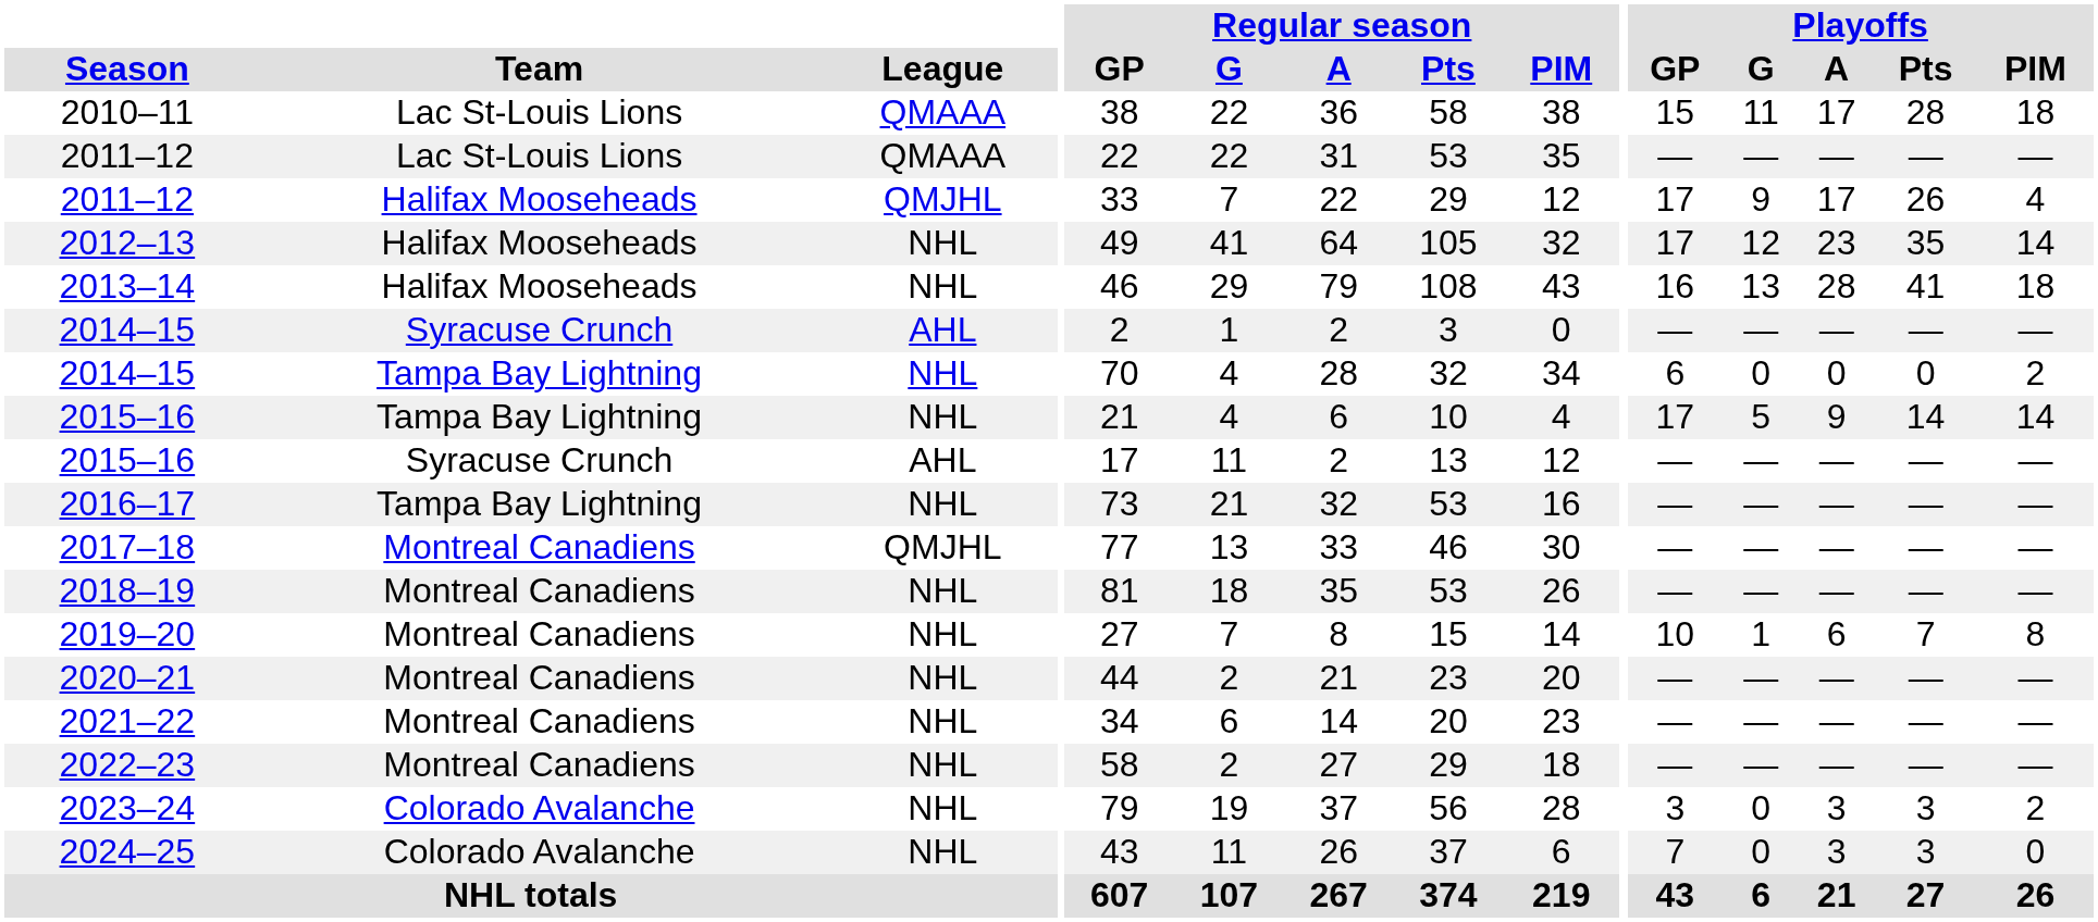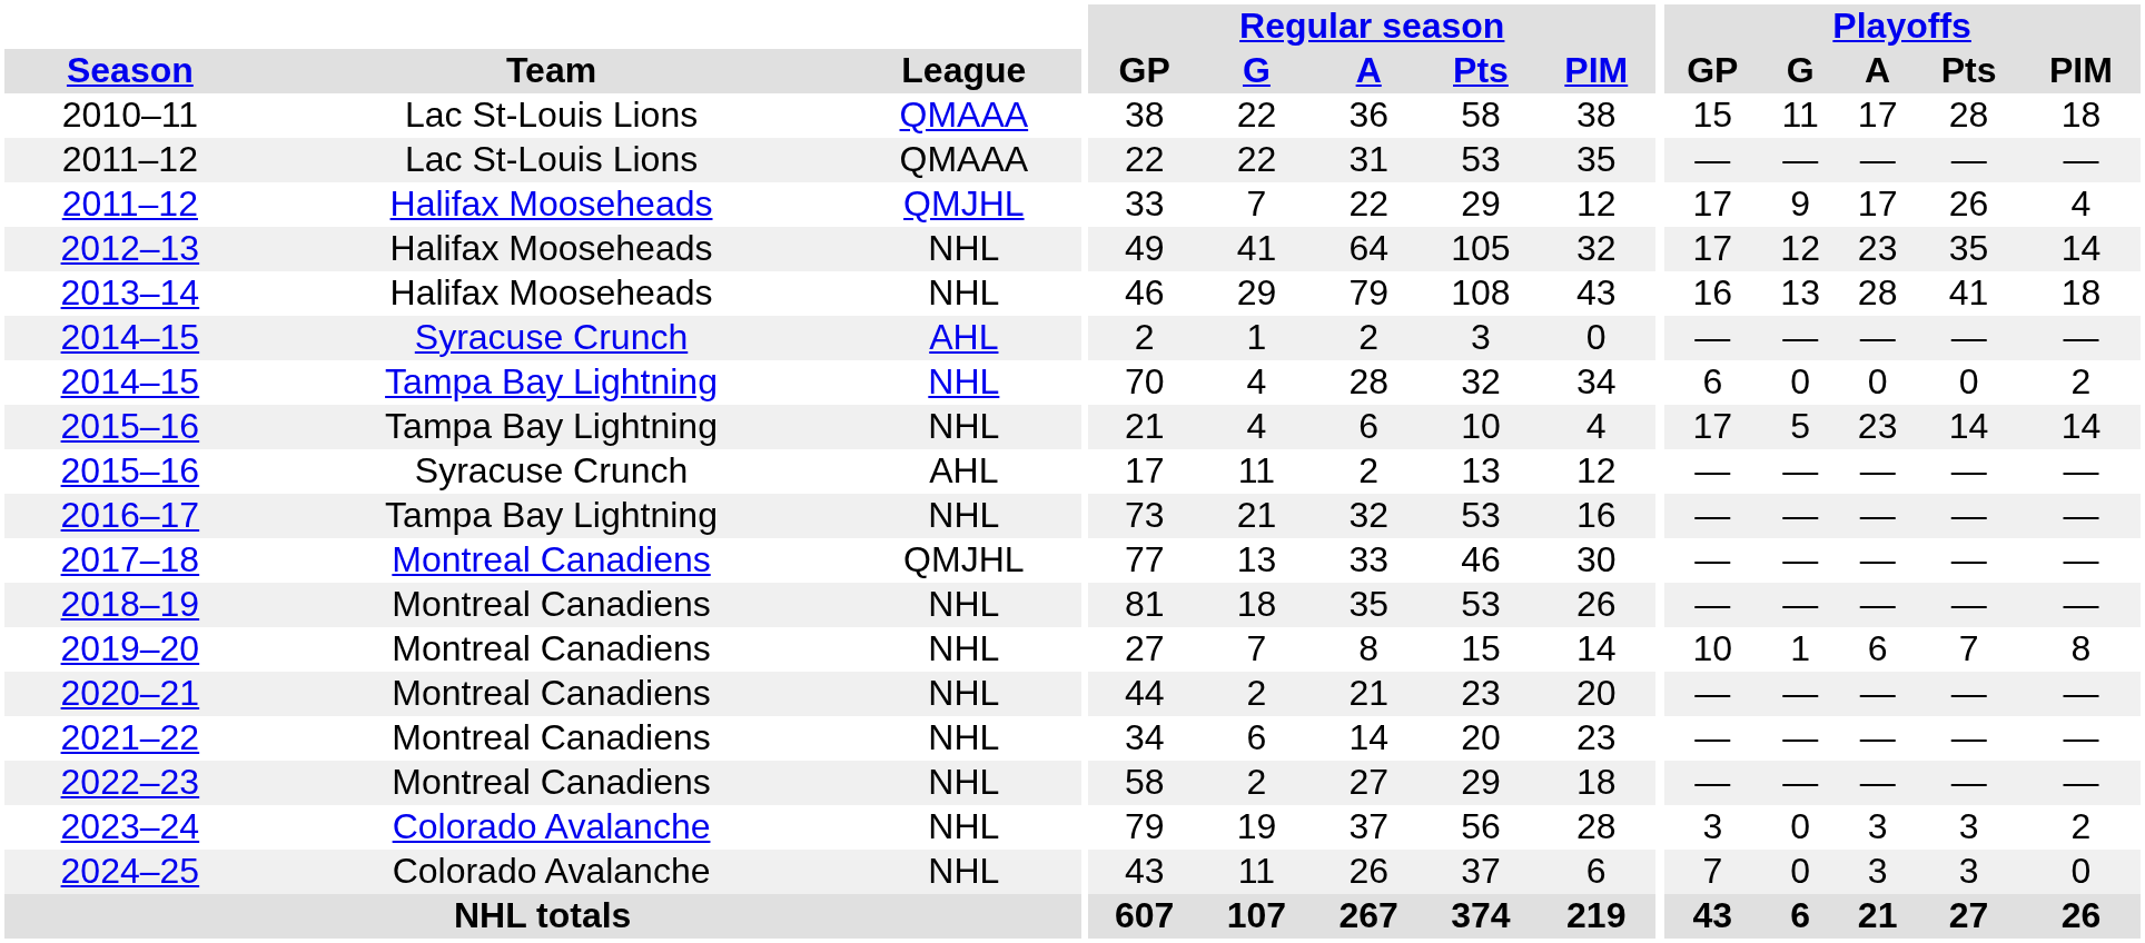 <table border="0" cellpadding="1" cellspacing="0" style="text-align:center; width:60em">
 <tr bgcolor="#e0e0e0">
 <th colspan="3" bgcolor="#ffffff"></th>
 <th rowspan="99" bgcolor="#ffffff"></th>
 <th colspan="5"><a href='#'>Regular season</a></th>
 <th rowspan="99" bgcolor="#ffffff"></th>
 <th colspan="5"><a href='#'>Playoffs</a></th>
 </tr>
 <tr bgcolor="#e0e0e0">
 <th><a href='#'>Season</a></th>
 <th>Team</th>
 <th>League</th>
 <th>GP</th>
 <th><a href='#'>G</a></th>
 <th><a href='#'>A</a></th>
 <th><a href='#'>Pts</a></th>
 <th><a href='#'>PIM</a></th>
 <th>GP</th>
 <th>G</th>
 <th>A</th>
 <th>Pts</th>
 <th>PIM</th>
 </tr>
 <tr>
 <td>2010–11</td>
 <td>Lac St-Louis Lions</td>
 <td><a href='#'>QMAAA</a></td>
 <td>38</td>
 <td>22</td>
 <td>36</td>
 <td>58</td>
 <td>38</td>
 <td>15</td>
 <td>11</td>
 <td>17</td>
 <td>28</td>
 <td>18</td>
 </tr>
 <tr bgcolor="#f0f0f0">
 <td>2011–12</td>
 <td>Lac St-Louis Lions</td>
 <td>QMAAA</td>
 <td>22</td>
 <td>22</td>
 <td>31</td>
 <td>53</td>
 <td>35</td>
 <td>—</td>
 <td>—</td>
 <td>—</td>
 <td>—</td>
 <td>—</td>
 </tr>
 <tr>
 <td><a href='#'>2011–12</a></td>
 <td><a href='#'>Halifax Mooseheads</a></td>
 <td><a href='#'>QMJHL</a></td>
 <td>33</td>
 <td>7</td>
 <td>22</td>
 <td>29</td>
 <td>12</td>
 <td>17</td>
 <td>9</td>
 <td>17</td>
 <td>26</td>
 <td>4</td>
 </tr>
 <tr bgcolor="#f0f0f0">
 <td><a href='#'>2012–13</a></td>
 <td>Halifax Mooseheads</td>
 <td>NHL</td>
 <td>49</td>
 <td>41</td>
 <td>64</td>
 <td>105</td>
 <td>32</td>
 <td>17</td>
 <td>12</td>
 <td>23</td>
 <td>35</td>
 <td>14</td>
 </tr>
 <tr>
 <td><a href='#'>2013–14</a></td>
 <td>Halifax Mooseheads</td>
 <td>NHL</td>
 <td>46</td>
 <td>29</td>
 <td>79</td>
 <td>108</td>
 <td>43</td>
 <td>16</td>
 <td>13</td>
 <td>28</td>
 <td>41</td>
 <td>18</td>
 </tr>
 <tr bgcolor="#f0f0f0">
 <td><a href='#'>2014–15</a></td>
 <td><a href='#'>Syracuse Crunch</a></td>
 <td><a href='#'>AHL</a></td>
 <td>2</td>
 <td>1</td>
 <td>2</td>
 <td>3</td>
 <td>0</td>
 <td>—</td>
 <td>—</td>
 <td>—</td>
 <td>—</td>
 <td>—</td>
 </tr>
 <tr>
 <td><a href='#'>2014–15</a></td>
 <td><a href='#'>Tampa Bay Lightning</a></td>
 <td><a href='#'>NHL</a></td>
 <td>70</td>
 <td>4</td>
 <td>28</td>
 <td>32</td>
 <td>34</td>
 <td>6</td>
 <td>0</td>
 <td>0</td>
 <td>0</td>
 <td>2</td>
 </tr>
 <tr bgcolor="#f0f0f0">
 <td><a href='#'>2015–16</a></td>
 <td>Tampa Bay Lightning</td>
 <td>NHL</td>
 <td>21</td>
 <td>4</td>
 <td>6</td>
 <td>10</td>
 <td>4</td>
 <td>17</td>
 <td>5</td>
-<td>9</td>
+<td>23</td>
 <td>14</td>
 <td>14</td>
 </tr>
 <tr>
 <td><a href='#'>2015–16</a></td>
 <td>Syracuse Crunch</td>
 <td>AHL</td>
 <td>17</td>
 <td>11</td>
 <td>2</td>
 <td>13</td>
 <td>12</td>
 <td>—</td>
 <td>—</td>
 <td>—</td>
 <td>—</td>
 <td>—</td>
 </tr>
 <tr bgcolor="#f0f0f0">
 <td><a href='#'>2016–17</a></td>
 <td>Tampa Bay Lightning</td>
 <td>NHL</td>
 <td>73</td>
 <td>21</td>
 <td>32</td>
 <td>53</td>
 <td>16</td>
 <td>—</td>
 <td>—</td>
 <td>—</td>
 <td>—</td>
 <td>—</td>
 </tr>
 <tr>
 <td><a href='#'>2017–18</a></td>
 <td><a href='#'>Montreal Canadiens</a></td>
 <td>QMJHL</td>
 <td>77</td>
 <td>13</td>
 <td>33</td>
 <td>46</td>
 <td>30</td>
 <td>—</td>
 <td>—</td>
 <td>—</td>
 <td>—</td>
 <td>—</td>
 </tr>
 <tr bgcolor="#f0f0f0">
 <td><a href='#'>2018–19</a></td>
 <td>Montreal Canadiens</td>
 <td>NHL</td>
 <td>81</td>
 <td>18</td>
 <td>35</td>
 <td>53</td>
 <td>26</td>
 <td>—</td>
 <td>—</td>
 <td>—</td>
 <td>—</td>
 <td>—</td>
 </tr>
 <tr>
 <td><a href='#'>2019–20</a></td>
 <td>Montreal Canadiens</td>
 <td>NHL</td>
 <td>27</td>
 <td>7</td>
 <td>8</td>
 <td>15</td>
 <td>14</td>
 <td>10</td>
 <td>1</td>
 <td>6</td>
 <td>7</td>
 <td>8</td>
 </tr>
 <tr bgcolor="#f0f0f0">
 <td><a href='#'>2020–21</a></td>
 <td>Montreal Canadiens</td>
 <td>NHL</td>
 <td>44</td>
 <td>2</td>
 <td>21</td>
 <td>23</td>
 <td>20</td>
 <td>—</td>
 <td>—</td>
 <td>—</td>
 <td>—</td>
 <td>—</td>
 </tr>
 <tr>
 <td><a href='#'>2021–22</a></td>
 <td>Montreal Canadiens</td>
 <td>NHL</td>
 <td>34</td>
 <td>6</td>
 <td>14</td>
 <td>20</td>
 <td>23</td>
 <td>—</td>
 <td>—</td>
 <td>—</td>
 <td>—</td>
 <td>—</td>
 </tr>
 <tr bgcolor="#f0f0f0">
 <td><a href='#'>2022–23</a></td>
 <td>Montreal Canadiens</td>
 <td>NHL</td>
 <td>58</td>
 <td>2</td>
 <td>27</td>
 <td>29</td>
 <td>18</td>
 <td>—</td>
 <td>—</td>
 <td>—</td>
 <td>—</td>
 <td>—</td>
 </tr>
 <tr>
 <td><a href='#'>2023–24</a></td>
 <td><a href='#'>Colorado Avalanche</a></td>
 <td>NHL</td>
 <td>79</td>
 <td>19</td>
 <td>37</td>
 <td>56</td>
 <td>28</td>
 <td>3</td>
 <td>0</td>
 <td>3</td>
 <td>3</td>
 <td>2</td>
 </tr>
 <tr bgcolor="#f0f0f0">
 <td><a href='#'>2024–25</a></td>
 <td>Colorado Avalanche</td>
 <td>NHL</td>
 <td>43</td>
 <td>11</td>
 <td>26</td>
 <td>37</td>
 <td>6</td>
 <td>7</td>
 <td>0</td>
 <td>3</td>
 <td>3</td>
 <td>0</td>
 </tr>
 <tr bgcolor="#e0e0e0">
 <th colspan="3">NHL totals</th>
 <th>607</th>
 <th>107</th>
 <th>267</th>
 <th>374</th>
 <th>219</th>
 <th>43</th>
 <th>6</th>
 <th>21</th>
 <th>27</th>
 <th>26</th>
 </tr>
 </table>
